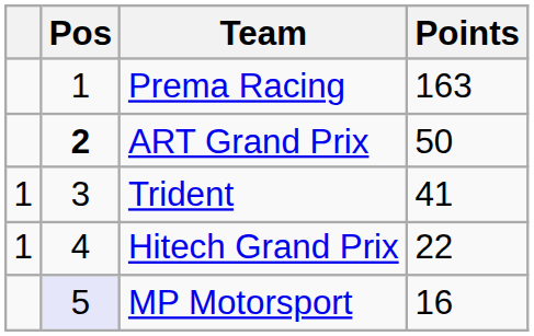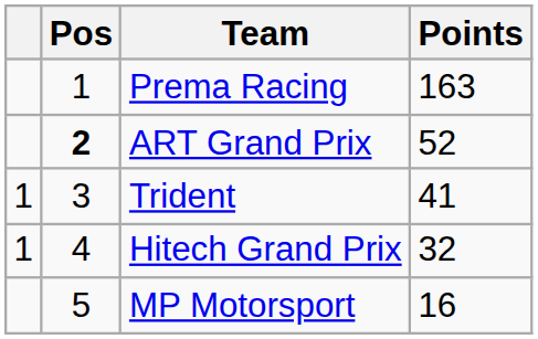 <table class="wikitable" style="font-size: 85%;">
 <tr>
 <th></th>
 <th>Pos</th>
 <th>Team</th>
 <th>Points</th>
 </tr>
 <tr>
 <td align="left"></td>
 <td align="center">1</td>
 <td> <a href='#'>Prema Racing</a></td>
 <td>163</td>
 </tr>
 <tr>
 <td align="left"></td>
 <td align="center"><strong>2</strong></td>
 <td> <a href='#'>ART Grand Prix</a></td>
-<td>50</td>
+<td>52</td>
 </tr>
 <tr>
 <td align="left"> 1</td>
 <td align="center">3</td>
 <td> <a href='#'>Trident</a></td>
 <td>41</td>
 </tr>
 <tr>
 <td align="left"> 1</td>
 <td align="center">4</td>
 <td> <a href='#'>Hitech Grand Prix</a></td>
-<td>22</td>
+<td>32</td>
 </tr>
 <tr>
 <td align="left"></td>
-<td align="center" style="background: lavender;">5</td>
+<td align="center">5</td>
 <td> <a href='#'>MP Motorsport</a></td>
 <td>16</td>
 </tr>
 </table>
